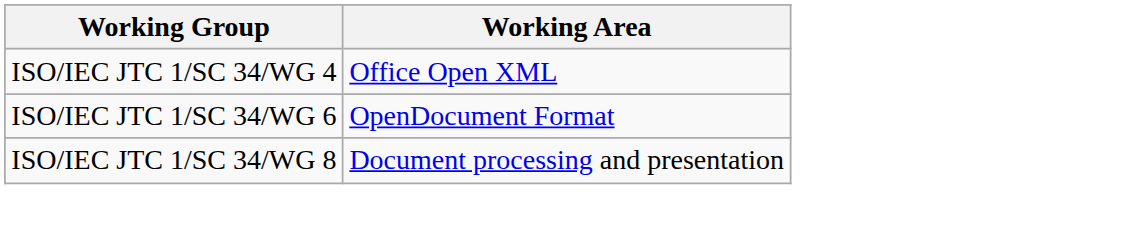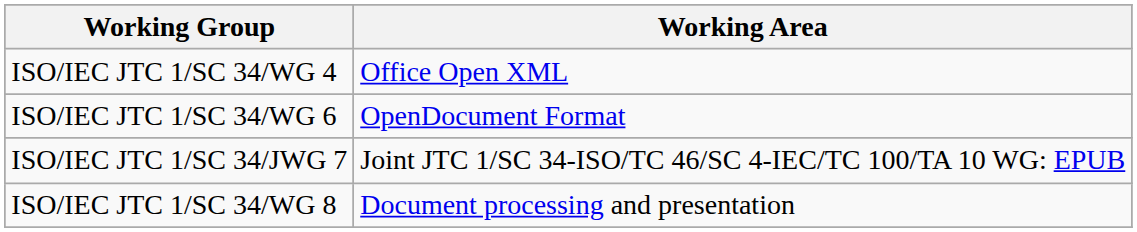 <table class="wikitable">
 <tr>
 <th>Working Group</th>
 <th>Working Area</th>
 </tr>
 <tr>
 <td>ISO/IEC JTC 1/SC 34/WG 4</td>
 <td><a href='#'>Office Open XML</a></td>
 </tr>
 <tr>
 <td>ISO/IEC JTC 1/SC 34/WG 6</td>
 <td><a href='#'>OpenDocument Format</a></td>
 </tr>
 <tr>
+<td>ISO/IEC JTC 1/SC 34/JWG 7</td>
+<td>Joint JTC 1/SC 34-ISO/TC 46/SC 4-IEC/TC 100/TA 10 WG: <a href='#'>EPUB</a></td>
+</tr>
+<tr>
 <td>ISO/IEC JTC 1/SC 34/WG 8</td>
 <td><a href='#'>Document processing</a> and presentation</td>
 </tr>
 </table>
